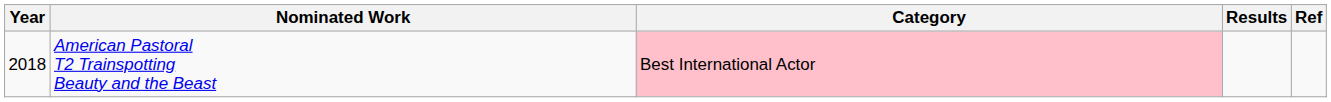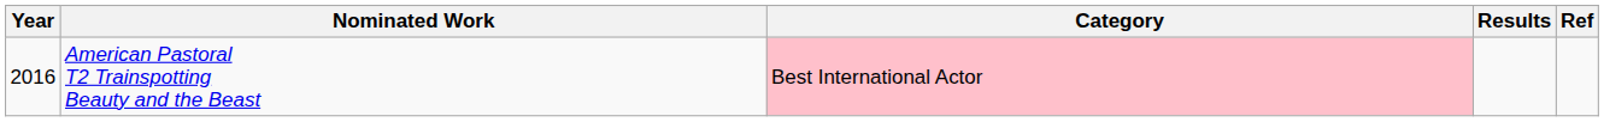 <table class="wikitable">
 <tr>
 <th scope="col" style="width:1em;">Year</th>
 <th scope="col" style="width:35em;">Nominated Work</th>
 <th scope="col" style="width:35em;">Category</th>
 <th scope="col" style="width:1em;">Results</th>
 <th scope="col" style="width:1em;">Ref</th>
 </tr>
 <tr>
-<td>2018</td>
+<td>2016</td>
 <td><em><a href='#'>American Pastoral</a></em><br><em><a href='#'>T2 Trainspotting</a></em><br><em><a href='#'>Beauty and the Beast</a></em></td>
 <td style="background: pink;">Best International Actor</td>
 <td></td>
 <td></td>
 </tr>
 </table>
